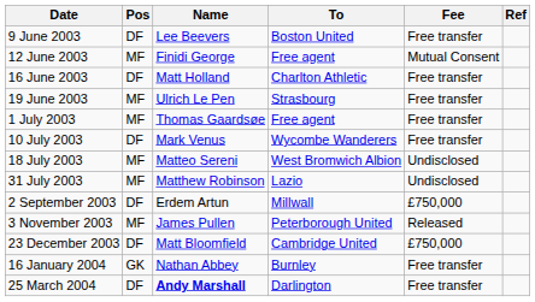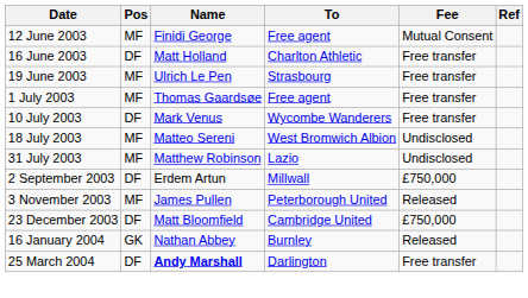 <table class="wikitable">
 <tr>
 <th>Date</th>
 <th>Pos</th>
 <th>Name</th>
 <th>To</th>
 <th>Fee</th>
 <th>Ref</th>
-</tr>
-<tr>
-<td>9 June 2003</td>
-<td>DF</td>
-<td> <a href='#'>Lee Beevers</a></td>
-<td> <a href='#'>Boston United</a></td>
-<td>Free transfer</td>
-<td></td>
 </tr>
 <tr>
 <td>12 June 2003</td>
 <td>MF</td>
 <td> <a href='#'>Finidi George</a></td>
 <td><a href='#'>Free agent</a></td>
 <td>Mutual Consent</td>
 <td></td>
 </tr>
 <tr>
 <td>16 June 2003</td>
 <td>DF</td>
 <td> <a href='#'>Matt Holland</a></td>
 <td> <a href='#'>Charlton Athletic</a></td>
 <td>Free transfer</td>
 <td></td>
 </tr>
 <tr>
 <td>19 June 2003</td>
 <td>MF</td>
 <td> <a href='#'>Ulrich Le Pen</a></td>
 <td> <a href='#'>Strasbourg</a></td>
 <td>Free transfer</td>
 <td></td>
 </tr>
 <tr>
 <td>1 July 2003</td>
 <td>MF</td>
 <td> <a href='#'>Thomas Gaardsøe</a></td>
 <td><a href='#'>Free agent</a></td>
 <td>Free transfer</td>
 <td></td>
 </tr>
 <tr>
 <td>10 July 2003</td>
 <td>DF</td>
 <td> <a href='#'>Mark Venus</a></td>
 <td> <a href='#'>Wycombe Wanderers</a></td>
 <td>Free transfer</td>
 <td></td>
 </tr>
 <tr>
 <td>18 July 2003</td>
 <td>MF</td>
 <td> <a href='#'>Matteo Sereni</a></td>
 <td> <a href='#'>West Bromwich Albion</a></td>
 <td>Undisclosed</td>
 <td></td>
 </tr>
 <tr>
 <td>31 July 2003</td>
 <td>MF</td>
 <td> <a href='#'>Matthew Robinson</a></td>
 <td> <a href='#'>Lazio</a></td>
 <td>Undisclosed</td>
 <td></td>
 </tr>
 <tr>
 <td>2 September 2003</td>
 <td>DF</td>
 <td> Erdem Artun</td>
 <td> <a href='#'>Millwall</a></td>
 <td>£750,000</td>
 <td></td>
 </tr>
 <tr>
 <td>3 November 2003</td>
 <td>MF</td>
 <td> <a href='#'>James Pullen</a></td>
 <td> <a href='#'>Peterborough United</a></td>
 <td>Released</td>
 <td></td>
 </tr>
 <tr>
 <td>23 December 2003</td>
 <td>DF</td>
 <td> <a href='#'>Matt Bloomfield</a></td>
 <td> <a href='#'>Cambridge United</a></td>
 <td>£750,000</td>
 <td></td>
 </tr>
 <tr>
 <td>16 January 2004</td>
 <td>GK</td>
 <td> <a href='#'>Nathan Abbey</a></td>
 <td> <a href='#'>Burnley</a></td>
-<td>Free transfer</td>
+<td>Released</td>
 <td></td>
 </tr>
 <tr>
 <td>25 March 2004</td>
 <td>DF</td>
 <td><strong> <a href='#'>Andy Marshall</a></strong></td>
 <td> <a href='#'>Darlington</a></td>
 <td>Free transfer</td>
 <td></td>
 </tr>
 </table>
